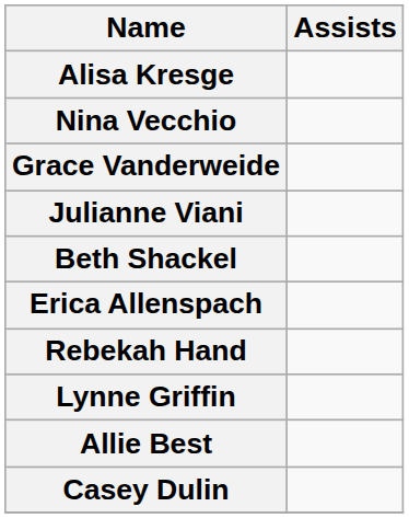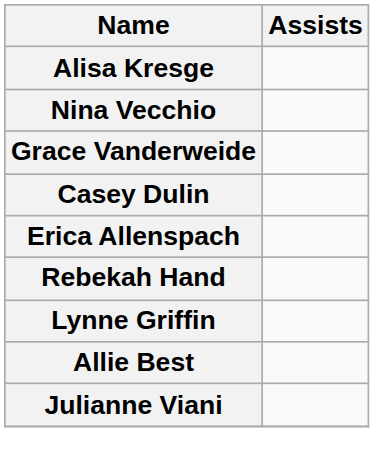 <table class="wikitable">
 <tr>
 <th>Name</th>
 <th>Assists</th>
 </tr>
 <tr>
 <th>Alisa Kresge</th>
 <td></td>
 </tr>
 <tr>
 <th>Nina Vecchio</th>
 <td></td>
 </tr>
 <tr>
 <th>Grace Vanderweide</th>
 <td></td>
 </tr>
 <tr>
-<th>Julianne Viani</th>
-<td></td>
-</tr>
-<tr>
-<th>Beth Shackel</th>
+<th>Casey Dulin</th>
 <td></td>
 </tr>
 <tr>
 <th>Erica Allenspach</th>
 <td></td>
 </tr>
 <tr>
 <th>Rebekah Hand</th>
 <td></td>
 </tr>
 <tr>
 <th>Lynne Griffin</th>
 <td></td>
 </tr>
 <tr>
 <th>Allie Best</th>
 <td></td>
 </tr>
 <tr>
-<th>Casey Dulin</th>
+<th>Julianne Viani</th>
 <td></td>
 </tr>
 <tr>
 </tr>
 </table>
